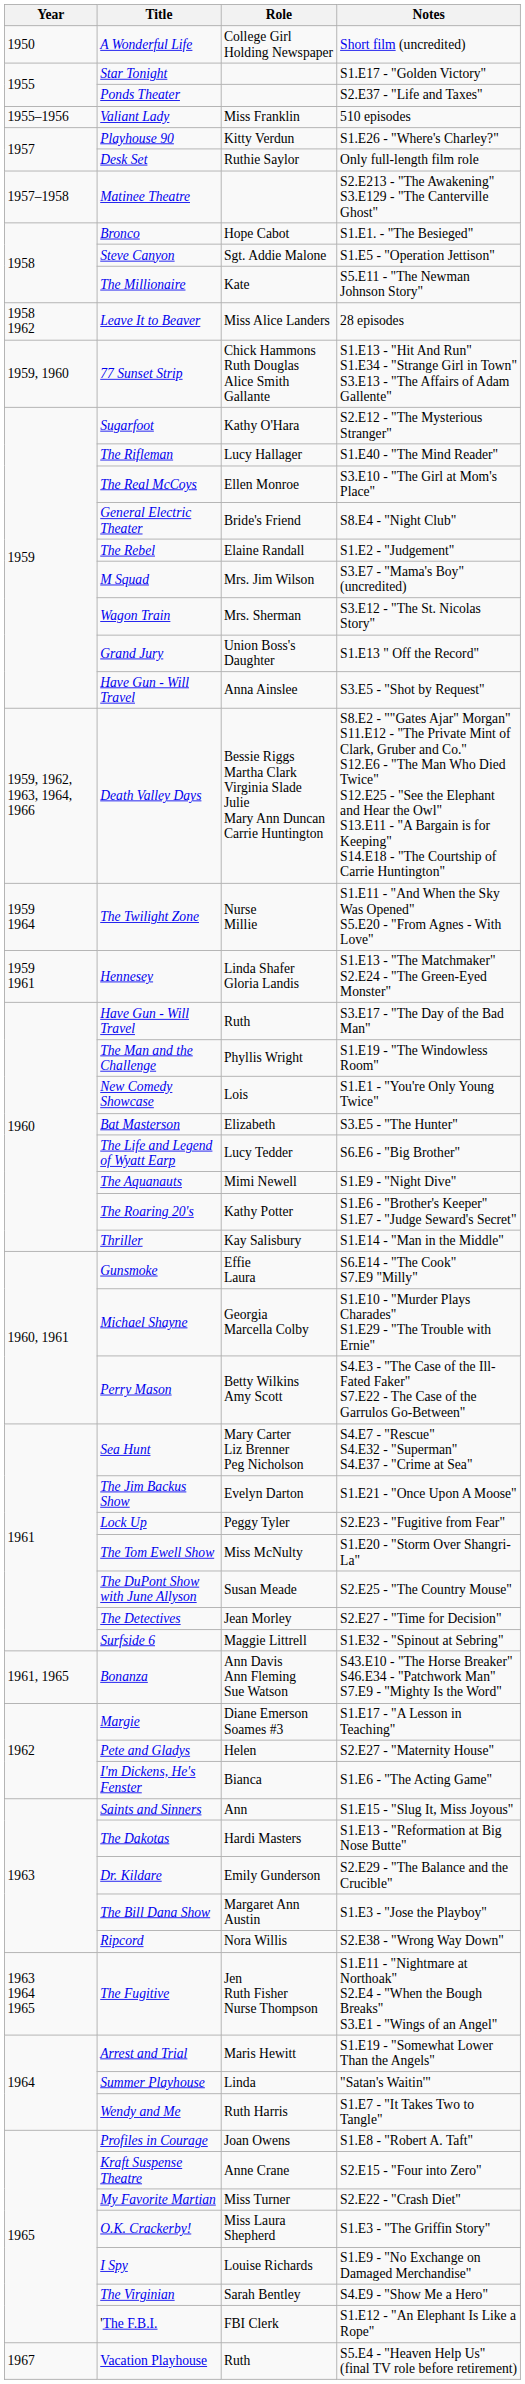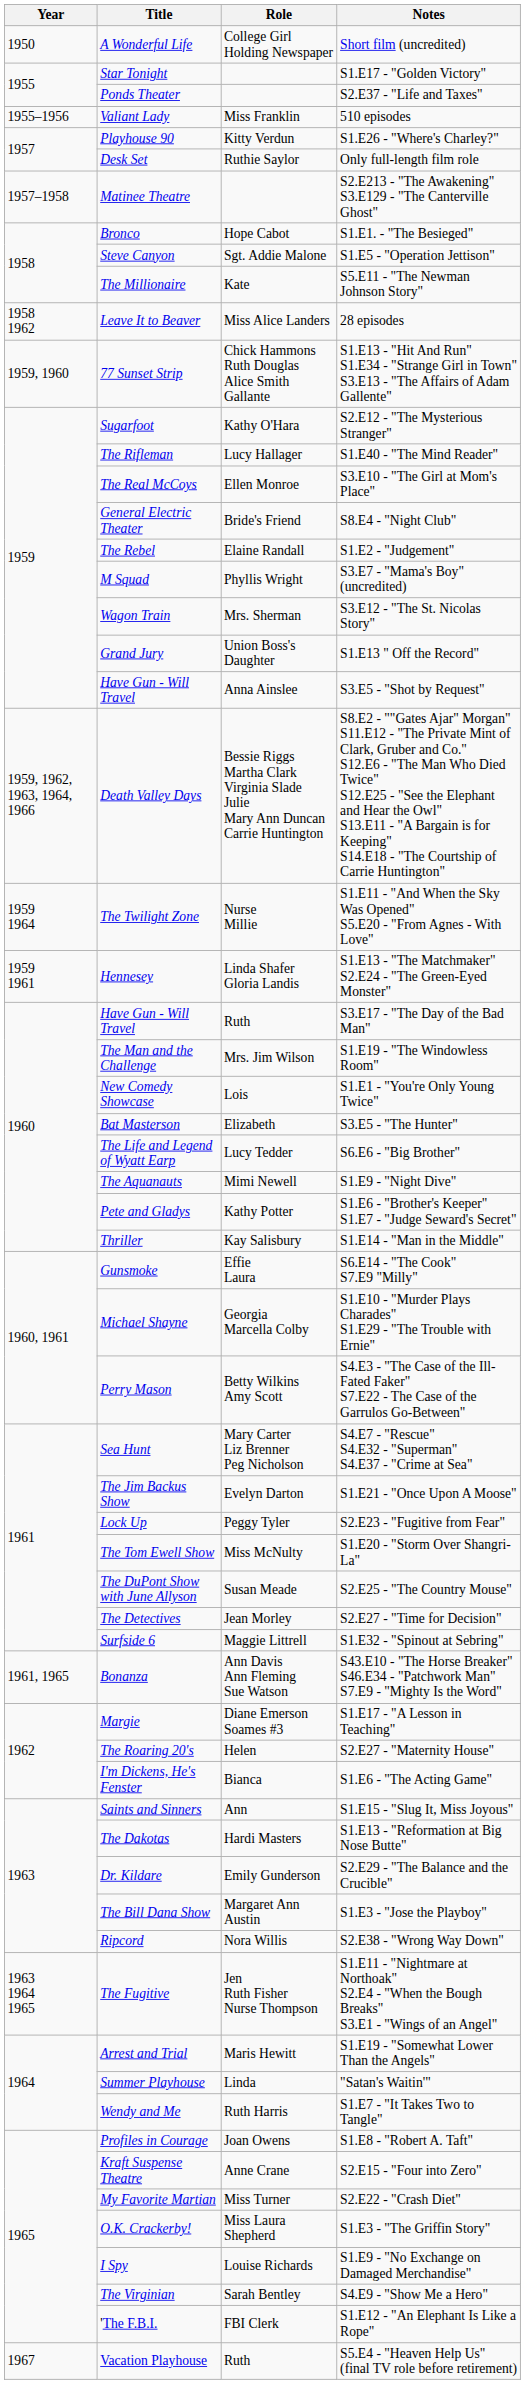 <table class="wikitable">
 <tr>
 <th>Year</th>
 <th>Title</th>
 <th>Role</th>
 <th>Notes</th>
 </tr>
 <tr>
 <td>1950</td>
 <td><em><a href='#'>A Wonderful Life</a></em></td>
 <td>College Girl Holding Newspaper</td>
 <td><a href='#'>Short film</a> (uncredited)</td>
 </tr>
 <tr>
 <td rowspan="2">1955</td>
 <td><em><a href='#'>Star Tonight</a></em></td>
 <td></td>
 <td>S1.E17 - "Golden Victory"</td>
 </tr>
 <tr>
 <td><em><a href='#'>Ponds Theater</a></em></td>
 <td></td>
 <td>S2.E37 - "Life and Taxes"</td>
 </tr>
 <tr>
 <td>1955–1956</td>
 <td><em><a href='#'>Valiant Lady</a></em></td>
 <td>Miss Franklin</td>
 <td>510 episodes</td>
 </tr>
 <tr>
 <td rowspan="2">1957</td>
 <td><em><a href='#'>Playhouse 90</a></em></td>
 <td>Kitty Verdun</td>
 <td>S1.E26 - "Where's Charley?"</td>
 </tr>
 <tr>
 <td><em><a href='#'>Desk Set</a></em></td>
 <td>Ruthie Saylor</td>
 <td>Only full-length film role</td>
 </tr>
 <tr>
 <td>1957–1958</td>
 <td><em><a href='#'>Matinee Theatre</a></em></td>
 <td></td>
 <td>S2.E213 - "The Awakening" <br> S3.E129 - "The Canterville Ghost"</td>
 </tr>
 <tr>
 <td rowspan="3">1958</td>
 <td><em><a href='#'>Bronco</a></em></td>
 <td>Hope Cabot</td>
 <td>S1.E1. - "The Besieged"</td>
 </tr>
 <tr>
 <td><em><a href='#'>Steve Canyon</a></em></td>
 <td>Sgt. Addie Malone</td>
 <td>S1.E5 - "Operation Jettison"</td>
 </tr>
 <tr>
 <td><em><a href='#'>The Millionaire</a></em></td>
 <td>Kate</td>
 <td>S5.E11 - "The Newman Johnson Story"</td>
 </tr>
 <tr>
 <td>1958<br>1962</td>
 <td><em><a href='#'>Leave It to Beaver</a></em></td>
 <td>Miss Alice Landers</td>
 <td>28 episodes</td>
 </tr>
 <tr>
 <td>1959, 1960</td>
 <td><em><a href='#'>77 Sunset Strip</a></em></td>
 <td>Chick Hammons <br>Ruth Douglas <br> Alice Smith Gallante</td>
 <td>S1.E13 - "Hit And Run" <br> S1.E34 - "Strange Girl in Town" <br> S3.E13 - "The Affairs of Adam Gallente"</td>
 </tr>
 <tr>
 <td rowspan="9">1959</td>
 <td><em><a href='#'>Sugarfoot</a></em></td>
 <td>Kathy O'Hara</td>
 <td>S2.E12 - "The Mysterious Stranger"</td>
 </tr>
 <tr>
 <td><em><a href='#'>The Rifleman</a></em></td>
 <td>Lucy Hallager</td>
 <td>S1.E40 - "The Mind Reader"</td>
 </tr>
 <tr>
 <td><em><a href='#'>The Real McCoys</a></em></td>
 <td>Ellen Monroe</td>
 <td>S3.E10 - "The Girl at Mom's Place"</td>
 </tr>
 <tr>
 <td><em><a href='#'>General Electric Theater</a></em></td>
 <td>Bride's Friend</td>
 <td>S8.E4 - "Night Club"</td>
 </tr>
 <tr>
 <td><em><a href='#'>The Rebel</a></em></td>
 <td>Elaine Randall</td>
 <td>S1.E2 - "Judgement"</td>
 </tr>
 <tr>
 <td><em><a href='#'>M Squad</a></em></td>
-<td>Mrs. Jim Wilson</td>
+<td>Phyllis Wright</td>
 <td>S3.E7 - "Mama's Boy" (uncredited)</td>
 </tr>
 <tr>
 <td><em><a href='#'>Wagon Train</a></em></td>
 <td>Mrs. Sherman</td>
 <td>S3.E12 - "The St. Nicolas Story"</td>
 </tr>
 <tr>
 <td><em><a href='#'>Grand Jury</a></em></td>
 <td>Union Boss's Daughter</td>
 <td>S1.E13 " Off the Record"</td>
 </tr>
 <tr>
 <td><em><a href='#'>Have Gun - Will Travel</a></em></td>
 <td>Anna Ainslee</td>
 <td>S3.E5 - "Shot by Request"</td>
 </tr>
 <tr>
 <td>1959, 1962, 1963, 1964, 1966</td>
 <td><em><a href='#'>Death Valley Days</a></em></td>
 <td>Bessie Riggs <br> Martha Clark <br> Virginia Slade <br> Julie <br> Mary Ann Duncan <br> Carrie Huntington</td>
 <td>S8.E2 - ""Gates Ajar" Morgan" <br> S11.E12 - "The Private Mint of Clark, Gruber and Co." <br> S12.E6 - "The Man Who Died Twice" <br> S12.E25 - "See the Elephant and Hear the Owl" <br> S13.E11 - "A Bargain is for Keeping" <br> S14.E18 - "The Courtship of Carrie Huntington"</td>
 </tr>
 <tr>
 <td>1959<br>1964</td>
 <td><em><a href='#'>The Twilight Zone</a></em></td>
 <td>Nurse <br> Millie</td>
 <td>S1.E11 - "And When the Sky Was Opened" <br> S5.E20 - "From Agnes - With Love"</td>
 </tr>
 <tr>
 <td>1959<br>1961</td>
 <td><em><a href='#'>Hennesey</a></em></td>
 <td>Linda Shafer <br> Gloria Landis</td>
 <td>S1.E13 - "The Matchmaker" <br> S2.E24 - "The Green-Eyed Monster"</td>
 </tr>
 <tr>
 <td rowspan="8">1960</td>
 <td><em><a href='#'>Have Gun - Will Travel</a></em></td>
 <td>Ruth</td>
 <td>S3.E17 - "The Day of the Bad Man"</td>
 </tr>
 <tr>
 <td><em><a href='#'>The Man and the Challenge</a></em></td>
-<td>Phyllis Wright</td>
+<td>Mrs. Jim Wilson</td>
 <td>S1.E19 - "The Windowless Room"</td>
 </tr>
 <tr>
 <td><em><a href='#'>New Comedy Showcase</a></em></td>
 <td>Lois</td>
 <td>S1.E1 - "You're Only Young Twice"</td>
 </tr>
 <tr>
 <td><em><a href='#'>Bat Masterson</a></em></td>
 <td>Elizabeth</td>
 <td>S3.E5 - "The Hunter"</td>
 </tr>
 <tr>
 <td><em><a href='#'>The Life and Legend of Wyatt Earp</a></em></td>
 <td>Lucy Tedder</td>
 <td>S6.E6 - "Big Brother"</td>
 </tr>
 <tr>
 <td><em><a href='#'>The Aquanauts</a></em></td>
 <td>Mimi Newell</td>
 <td>S1.E9 - "Night Dive"</td>
 </tr>
 <tr>
-<td><em><a href='#'>The Roaring 20's</a></em></td>
+<td><em><a href='#'>Pete and Gladys</a></em></td>
 <td>Kathy Potter</td>
 <td>S1.E6 - "Brother's Keeper" <br> S1.E7 - "Judge Seward's Secret"</td>
 </tr>
 <tr>
 <td><em><a href='#'>Thriller</a></em></td>
 <td>Kay Salisbury</td>
 <td>S1.E14 - "Man in the Middle"</td>
 </tr>
 <tr>
 <td rowspan="3">1960, 1961</td>
 <td><em><a href='#'>Gunsmoke</a></em></td>
 <td>Effie <br> Laura</td>
 <td>S6.E14 - "The Cook" <br> S7.E9 "Milly"</td>
 </tr>
 <tr>
 <td><em><a href='#'>Michael Shayne</a></em></td>
 <td>Georgia <br> Marcella Colby</td>
 <td>S1.E10 - "Murder Plays Charades" <br> S1.E29 - "The Trouble with Ernie"</td>
 </tr>
 <tr>
 <td><em><a href='#'>Perry Mason</a></em></td>
 <td>Betty Wilkins <br> Amy Scott</td>
 <td>S4.E3 - "The Case of the Ill-Fated Faker" <br> S7.E22 - The Case of the Garrulos Go-Between"</td>
 </tr>
 <tr>
 <td rowspan="7">1961</td>
 <td><em><a href='#'>Sea Hunt</a></em></td>
 <td>Mary Carter <br> Liz Brenner <br> Peg Nicholson</td>
 <td>S4.E7 - "Rescue" <br> S4.E32 - "Superman" <br> S4.E37 - "Crime at Sea"</td>
 </tr>
 <tr>
 <td><em><a href='#'>The Jim Backus Show</a></em></td>
 <td>Evelyn Darton</td>
 <td>S1.E21 - "Once Upon A Moose"</td>
 </tr>
 <tr>
 <td><em><a href='#'>Lock Up</a></em></td>
 <td>Peggy Tyler</td>
 <td>S2.E23 - "Fugitive from Fear"</td>
 </tr>
 <tr>
 <td><em><a href='#'>The Tom Ewell Show</a></em></td>
 <td>Miss McNulty</td>
 <td>S1.E20 - "Storm Over Shangri-La"</td>
 </tr>
 <tr>
 <td><em><a href='#'>The DuPont Show with June Allyson</a></em></td>
 <td>Susan Meade</td>
 <td>S2.E25 - "The Country Mouse"</td>
 </tr>
 <tr>
 <td><em><a href='#'>The Detectives</a></em></td>
 <td>Jean Morley</td>
 <td>S2.E27 - "Time for Decision"</td>
 </tr>
 <tr>
 <td><em><a href='#'>Surfside 6</a></em></td>
 <td>Maggie Littrell</td>
 <td>S1.E32 - "Spinout at Sebring"</td>
 </tr>
 <tr>
 <td>1961, 1965</td>
 <td><em><a href='#'>Bonanza</a></em></td>
 <td>Ann Davis <br> Ann Fleming <br> Sue Watson</td>
 <td>S43.E10 - "The Horse Breaker" <br> S46.E34 - "Patchwork Man" <br> S7.E9 - "Mighty Is the Word"</td>
 </tr>
 <tr>
 <td rowspan="3">1962</td>
 <td><em><a href='#'>Margie</a></em></td>
 <td>Diane Emerson Soames #3</td>
 <td>S1.E17 - "A Lesson in Teaching"</td>
 </tr>
 <tr>
-<td><em><a href='#'>Pete and Gladys</a></em></td>
+<td><em><a href='#'>The Roaring 20's</a></em></td>
 <td>Helen</td>
 <td>S2.E27 - "Maternity House"</td>
 </tr>
 <tr>
 <td><em><a href='#'>I'm Dickens, He's Fenster</a></em></td>
 <td>Bianca</td>
 <td>S1.E6 - "The Acting Game"</td>
 </tr>
 <tr>
 <td rowspan="5">1963</td>
 <td><em><a href='#'>Saints and Sinners</a></em></td>
 <td>Ann</td>
 <td>S1.E15 - "Slug It, Miss Joyous"</td>
 </tr>
 <tr>
 <td><em><a href='#'>The Dakotas</a></em></td>
 <td>Hardi Masters</td>
 <td>S1.E13 - "Reformation at Big Nose Butte"</td>
 </tr>
 <tr>
 <td><em><a href='#'>Dr. Kildare</a></em></td>
 <td>Emily Gunderson</td>
 <td>S2.E29 - "The Balance and the Crucible"</td>
 </tr>
 <tr>
 <td><em><a href='#'>The Bill Dana Show</a></em></td>
 <td>Margaret Ann Austin</td>
 <td>S1.E3 - "Jose the Playboy"</td>
 </tr>
 <tr>
 <td><em><a href='#'>Ripcord</a></em></td>
 <td>Nora Willis</td>
 <td>S2.E38 - "Wrong Way Down"</td>
 </tr>
 <tr>
 <td>1963<br>1964<br>1965</td>
 <td><em><a href='#'>The Fugitive</a></em></td>
 <td>Jen <br> Ruth Fisher <br> Nurse Thompson</td>
 <td>S1.E11 - "Nightmare at Northoak" <br> S2.E4 - "When the Bough Breaks" <br> S3.E1 - "Wings of an Angel"</td>
 </tr>
 <tr>
 <td rowspan="3">1964</td>
 <td><em><a href='#'>Arrest and Trial</a></em></td>
 <td>Maris Hewitt</td>
 <td>S1.E19 - "Somewhat Lower Than the Angels"</td>
 </tr>
 <tr>
 <td><em><a href='#'>Summer Playhouse</a></em></td>
 <td>Linda</td>
 <td>"Satan's Waitin'"</td>
 </tr>
 <tr>
 <td><em><a href='#'>Wendy and Me</a></em></td>
 <td>Ruth Harris</td>
 <td>S1.E7 - "It Takes Two to Tangle"</td>
 </tr>
 <tr>
 <td rowspan="7">1965</td>
 <td><em><a href='#'>Profiles in Courage</a></em></td>
 <td>Joan Owens</td>
 <td>S1.E8 - "Robert A. Taft"</td>
 </tr>
 <tr>
 <td><em><a href='#'>Kraft Suspense Theatre</a></em></td>
 <td>Anne Crane</td>
 <td>S2.E15 - "Four into Zero"</td>
 </tr>
 <tr>
 <td><em><a href='#'>My Favorite Martian</a></em></td>
 <td>Miss Turner</td>
 <td>S2.E22 - "Crash Diet"</td>
 </tr>
 <tr>
 <td><em><a href='#'>O.K. Crackerby!</a></em></td>
 <td>Miss Laura Shepherd</td>
 <td>S1.E3 - "The Griffin Story"</td>
 </tr>
 <tr>
 <td><em><a href='#'>I Spy</a></em></td>
 <td>Louise Richards</td>
 <td>S1.E9 - "No Exchange on Damaged Merchandise"</td>
 </tr>
 <tr>
 <td><em><a href='#'>The Virginian</a></em></td>
 <td>Sarah Bentley</td>
 <td>S4.E9 - "Show Me a Hero"</td>
 </tr>
 <tr>
 <td>'<a href='#'>The F.B.I.</a><em></td>
 <td>FBI Clerk</td>
 <td>S1.E12 - "An Elephant Is Like a Rope"</td>
 </tr>
 <tr>
 <td>1967</td>
 <td></em><a href='#'>Vacation Playhouse</a><em></td>
 <td>Ruth</td>
 <td>S5.E4 - "Heaven Help Us" (final TV role before retirement)</td>
 </tr>
 </table>
